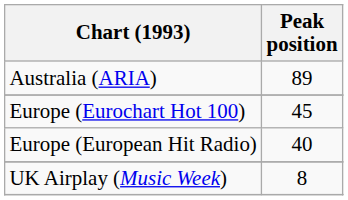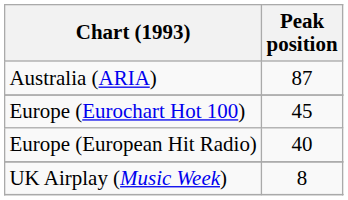 <table class="wikitable sortable">
 <tr>
 <th>Chart (1993)</th>
 <th>Peak<br>position</th>
 </tr>
 <tr>
 <td>Australia (<a href='#'>ARIA</a>)</td>
-<td align="center">89</td>
+<td align="center">87</td>
 </tr>
 <tr>
 </tr>
 <tr>
 </tr>
 <tr>
 <td>Europe (<a href='#'>Eurochart Hot 100</a>)</td>
 <td align="center">45</td>
 </tr>
 <tr>
 <td>Europe (European Hit Radio)</td>
 <td align="center">40</td>
 </tr>
 <tr>
 </tr>
 <tr>
 </tr>
 <tr>
 </tr>
 <tr>
 <td>UK Airplay (<em><a href='#'>Music Week</a></em>)</td>
 <td align="center">8</td>
 </tr>
 <tr>
 </tr>
 <tr>
 </tr>
 <tr>
 </tr>
 <tr>
 </tr>
 </table>
